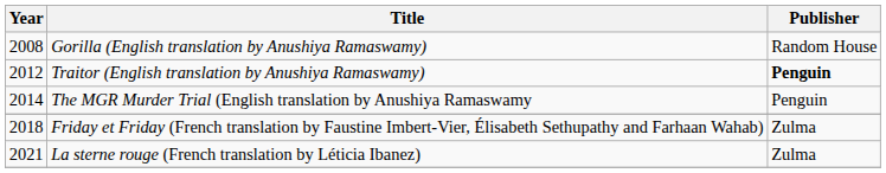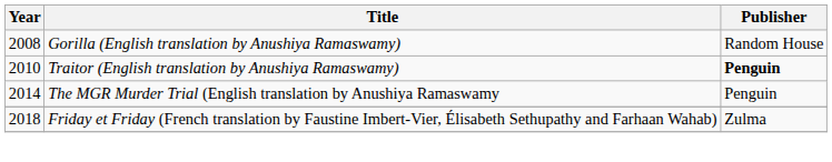 <table class="wikitable sortable">
 <tr>
 <th>Year</th>
 <th>Title</th>
 <th class="unsortable">Publisher</th>
 </tr>
 <tr>
 <td>2008</td>
 <td><em>Gorilla  (English translation by Anushiya Ramaswamy)</em></td>
 <td>Random House</td>
 </tr>
 <tr>
-<td>2012</td>
+<td>2010</td>
 <td><em>Traitor (English translation by Anushiya Ramaswamy)</em></td>
 <td><strong>Penguin</strong></td>
 </tr>
 <tr>
 <td>2014</td>
 <td><em>The MGR Murder Trial</em>  (English translation by Anushiya Ramaswamy</td>
 <td>Penguin</td>
 </tr>
 <tr>
 </tr>
 <tr>
 </tr>
 <tr>
 </tr>
 <tr>
 <td>2018</td>
 <td><em> Friday et Friday</em> (French translation by Faustine Imbert-Vier, Élisabeth Sethupathy and Farhaan Wahab)</td>
 <td>Zulma</td>
 </tr>
 <tr>
-<td>2021</td>
-<td><em> La sterne rouge</em> (French translation by Léticia Ibanez)</td>
-<td>Zulma</td>
-</tr>
-<tr>
 </tr>
 </table>
